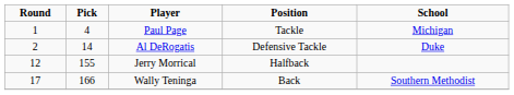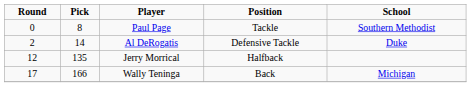 <table class="wikitable" width="60%">
 <tr align="center">
 <td><strong>Round</strong></td>
 <td><strong>Pick</strong></td>
 <td><strong>Player</strong></td>
 <td><strong>Position</strong></td>
 <td><strong>School</strong></td>
 </tr>
 <tr align="center" bgcolor="">
-<td>1</td>
-<td>4</td>
+<td>0</td>
+<td>8</td>
 <td><a href='#'>Paul Page</a></td>
 <td>Tackle</td>
-<td><a href='#'>Michigan</a></td>
+<td><a href='#'>Southern Methodist</a></td>
 </tr>
 <tr align="center" bgcolor="">
 <td>2</td>
 <td>14</td>
 <td><a href='#'>Al DeRogatis</a></td>
 <td>Defensive Tackle</td>
 <td><a href='#'>Duke</a></td>
 </tr>
 <tr align="center" bgcolor="">
 <td>12</td>
-<td>155</td>
+<td>135</td>
 <td>Jerry Morrical</td>
 <td>Halfback</td>
 <td></td>
 </tr>
 <tr align="center" bgcolor="">
 <td>17</td>
 <td>166</td>
 <td>Wally Teninga</td>
 <td>Back</td>
-<td><a href='#'>Southern Methodist</a></td>
+<td><a href='#'>Michigan</a></td>
 </tr>
 <tr align="center" bgcolor="">
 </tr>
 </table>
